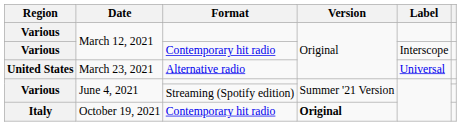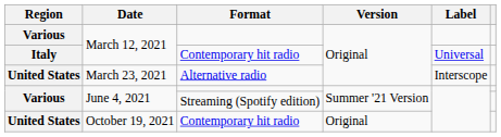 <table class="wikitable plainrowheaders">
 <tr>
 <th scope="col">Region</th>
 <th scope="col">Date</th>
 <th scope="col">Format</th>
 <th scope="col">Version</th>
 <th scope="col">Label</th>
 <th scope="col"></th>
 </tr>
 <tr>
 <th scope="row">Various</th>
 <td rowspan="2">March 12, 2021</td>
 <td></td>
 <td rowspan="3">Original</td>
 <td></td>
 <td align="center"></td>
 </tr>
 <tr>
-<th scope="row">Various</th>
+<th scope="row">Italy</th>
 <td><a href='#'>Contemporary hit radio</a></td>
-<td>Interscope</td>
+<td><a href='#'>Universal</a></td>
 <td align="center"></td>
 </tr>
 <tr>
 <th scope="row">United States</th>
 <td>March 23, 2021</td>
 <td><a href='#'>Alternative radio</a></td>
-<td><a href='#'>Universal</a></td>
+<td>Interscope</td>
 <td align="center"></td>
 </tr>
 <tr>
 <th scope="row" rowspan="2">Various</th>
 <td rowspan="2">June 4, 2021</td>
 <td></td>
 <td rowspan="2">Summer '21 Version</td>
 <td rowspan="3"></td>
 <td align="center"></td>
 </tr>
 <tr>
 <td>Streaming (Spotify edition)</td>
 <td align="center"></td>
 </tr>
 <tr>
-<th scope="row">Italy</th>
+<th scope="row">United States</th>
 <td>October 19, 2021</td>
 <td><a href='#'>Contemporary hit radio</a></td>
-<td><strong>Original</strong></td>
+<td>Original</td>
 <td style="text-align:center;"></td>
 </tr>
 </table>
